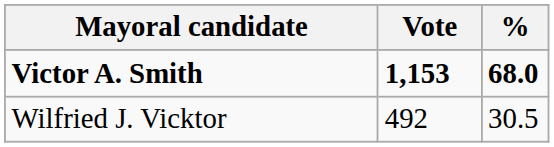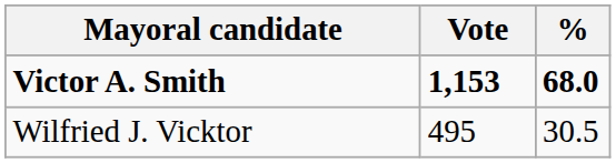 <table class="wikitable">
 <tr>
 <th width="200px">Mayoral candidate</th>
 <th width="50px">Vote</th>
 <th width="30px">%</th>
 </tr>
 <tr>
 <td><strong>Victor A. Smith</strong> </td>
 <td><strong>1,153</strong></td>
 <td><strong>68.0</strong></td>
 </tr>
 <tr>
 <td>Wilfried J. Vicktor</td>
-<td>492</td>
+<td>495</td>
 <td>30.5</td>
 </tr>
 </table>
